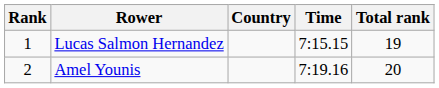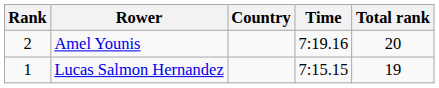 <table class="wikitable" style="text-align:center">
 <tr>
 <th>Rank</th>
 <th>Rower</th>
 <th>Country</th>
 <th>Time</th>
 <th>Total rank</th>
 </tr>
 <tr>
+<td>2</td>
+<td align="left"><a href='#'>Amel Younis</a></td>
+<td align="left"></td>
+<td>7:19.16</td>
+<td>20</td>
+</tr>
+<tr>
 <td>1</td>
 <td align="left"><a href='#'>Lucas Salmon Hernandez</a></td>
 <td align="left"></td>
 <td>7:15.15</td>
 <td>19</td>
 </tr>
-<tr>
-<td>2</td>
-<td align="left"><a href='#'>Amel Younis</a></td>
-<td align="left"></td>
-<td>7:19.16</td>
-<td>20</td>
-</tr>
 </table>
